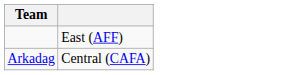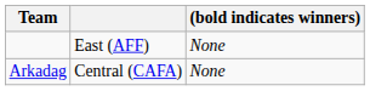 <table class="wikitable">
 <tr>
 <th>Team</th>
 <th></th>
+<th> (bold indicates winners)</th>
 </tr>
 <tr>
 <td></td>
 <td>East (<a href='#'>AFF</a>)</td>
+<td><em>None</em></td>
 </tr>
 <tr>
 <td> <a href='#'>Arkadag</a></td>
 <td>Central (<a href='#'>CAFA</a>)</td>
+<td><em>None</em></td>
 </tr>
 </table>
